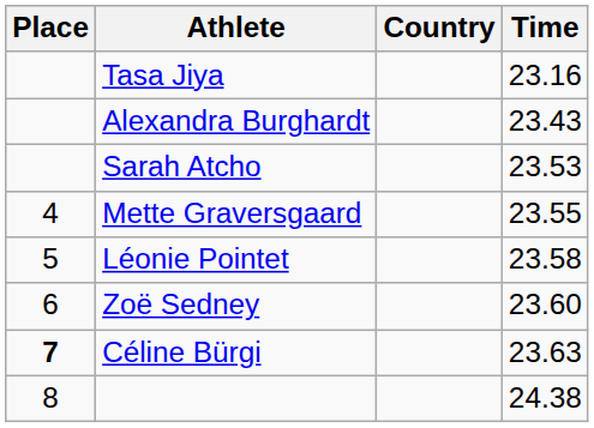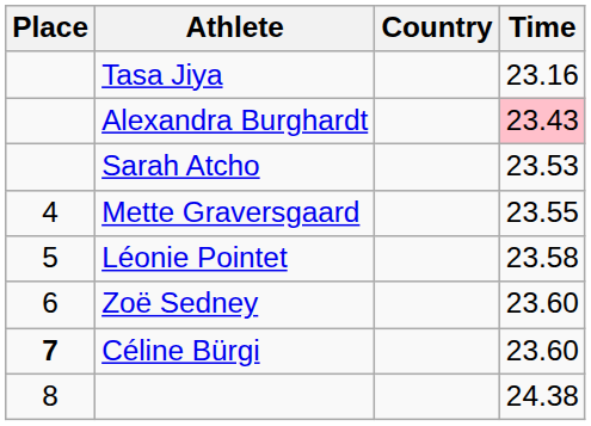 <table class="wikitable">
 <tr>
 <th>Place</th>
 <th>Athlete</th>
 <th>Country</th>
 <th>Time</th>
 </tr>
 <tr>
 <td align=center></td>
 <td><a href='#'>Tasa Jiya</a></td>
 <td></td>
 <td>23.16</td>
 </tr>
 <tr>
 <td align=center></td>
 <td><a href='#'>Alexandra Burghardt</a></td>
 <td></td>
-<td>23.43</td>
+<td style="background: pink;">23.43</td>
 </tr>
 <tr>
 <td align=center></td>
 <td><a href='#'>Sarah Atcho</a></td>
 <td></td>
 <td>23.53</td>
 </tr>
 <tr>
 <td align=center>4</td>
 <td><a href='#'>Mette Graversgaard</a></td>
 <td></td>
 <td>23.55</td>
 </tr>
 <tr>
 <td align=center>5</td>
 <td><a href='#'>Léonie Pointet</a></td>
 <td></td>
 <td>23.58</td>
 </tr>
 <tr>
 <td align=center>6</td>
 <td><a href='#'>Zoë Sedney</a></td>
 <td></td>
 <td>23.60</td>
 </tr>
 <tr>
 <td align=center><strong>7</strong></td>
 <td><a href='#'>Céline Bürgi</a></td>
 <td></td>
-<td>23.63</td>
+<td>23.60</td>
 </tr>
 <tr>
 <td align=center>8</td>
 <td></td>
 <td></td>
 <td>24.38</td>
 </tr>
 </table>
